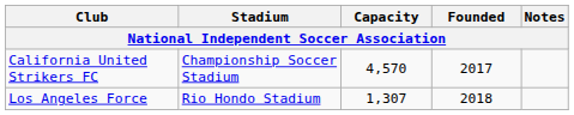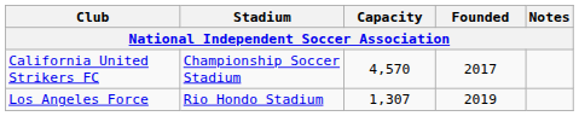 <table class="wikitable">
 <tr style="background:#efefef;">
 <th width=160px>Club</th>
 <th width=150px>Stadium</th>
 <th width=80px>Capacity</th>
 <th width=80px>Founded</th>
 <th>Notes</th>
 </tr>
 <tr>
 <th colspan=5><a href='#'>National Independent Soccer Association</a></th>
 </tr>
 <tr>
 <td><a href='#'>California United Strikers FC</a></td>
 <td><a href='#'>Championship Soccer Stadium</a></td>
 <td align=center>4,570</td>
 <td align=center>2017</td>
 <td style="font-size: 80%"></td>
 </tr>
 <tr>
 <td><a href='#'>Los Angeles Force</a></td>
 <td><a href='#'>Rio Hondo Stadium</a></td>
 <td align=center>1,307</td>
-<td align=center>2018</td>
+<td align=center>2019</td>
 <td style="font-size: 80%"></td>
 </tr>
 </table>
